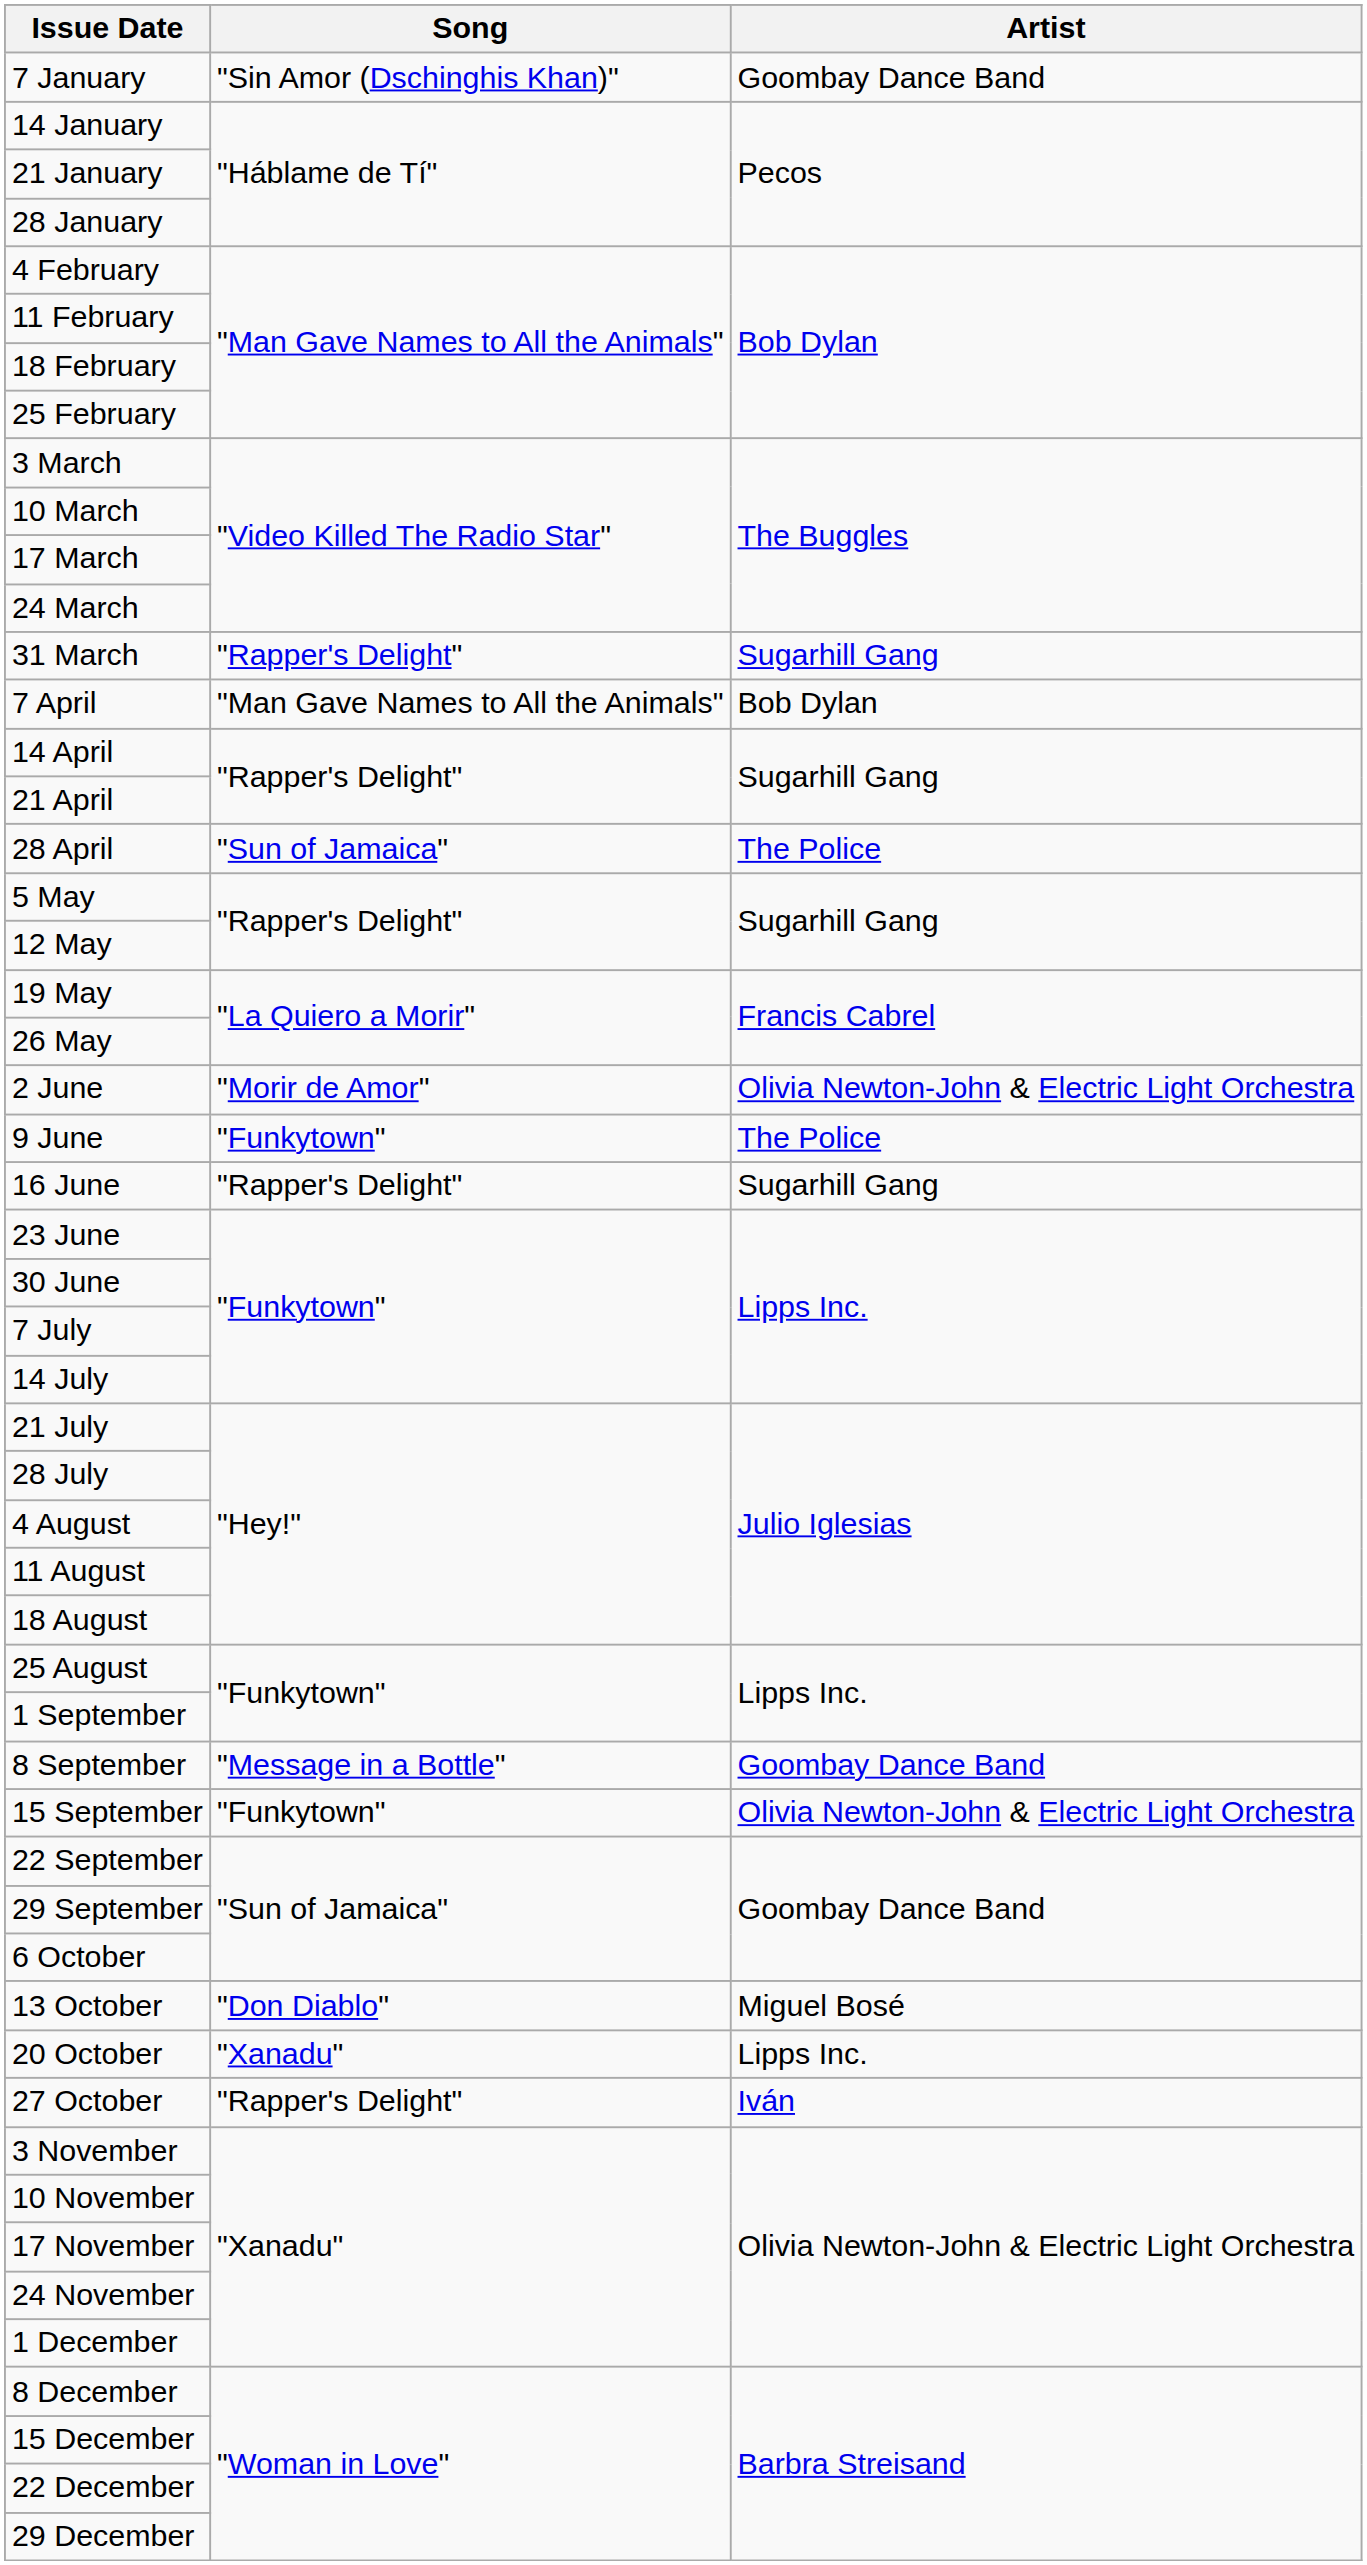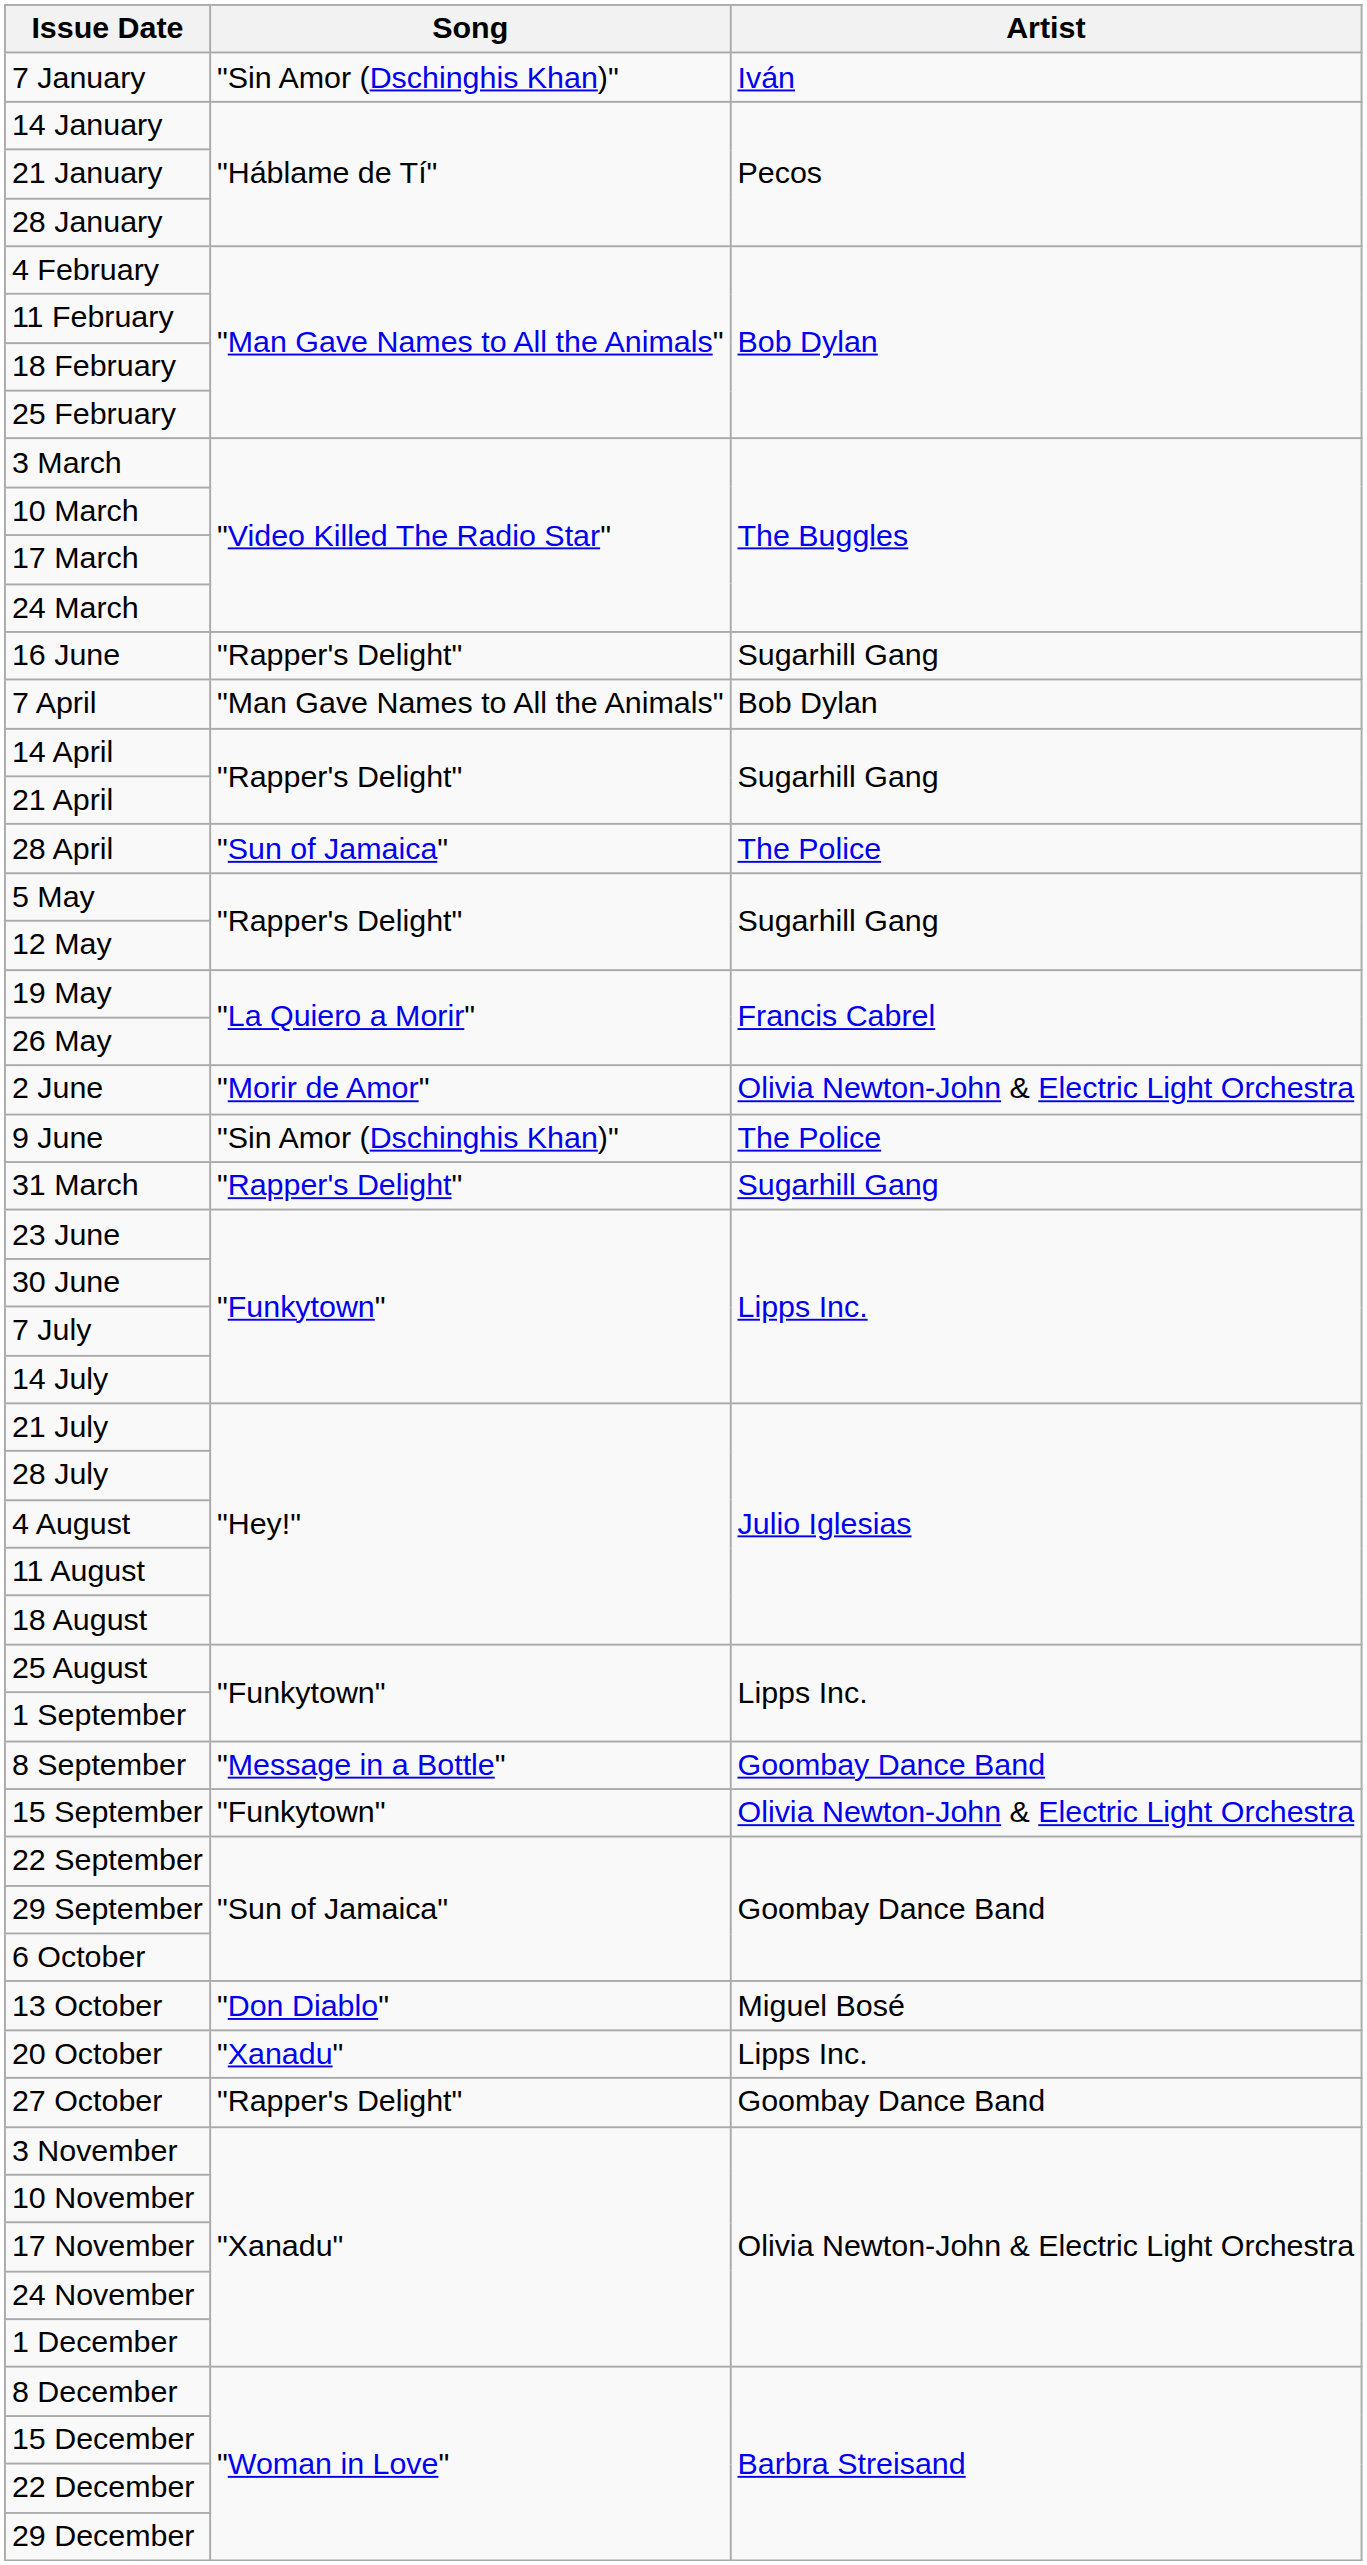 <table class="wikitable">
 <tr>
 <th>Issue Date</th>
 <th>Song</th>
 <th>Artist</th>
 </tr>
 <tr>
 <td>7 January</td>
 <td>"Sin Amor (<a href='#'>Dschinghis Khan</a>)"</td>
-<td>Goombay Dance Band</td>
+<td><a href='#'>Iván</a></td>
 </tr>
 <tr>
 <td>14 January</td>
 <td rowspan=3>"Háblame de Tí"</td>
 <td rowspan=3>Pecos</td>
 </tr>
 <tr>
 <td>21 January</td>
 </tr>
 <tr>
 <td>28 January</td>
 </tr>
 <tr>
 <td>4 February</td>
 <td rowspan=4>"<a href='#'>Man Gave Names to All the Animals</a>"</td>
 <td rowspan=4><a href='#'>Bob Dylan</a></td>
 </tr>
 <tr>
 <td>11 February</td>
 </tr>
 <tr>
 <td>18 February</td>
 </tr>
 <tr>
 <td>25 February</td>
 </tr>
 <tr>
 <td>3 March</td>
 <td rowspan=4>"<a href='#'>Video Killed The Radio Star</a>"</td>
 <td rowspan=4><a href='#'>The Buggles</a></td>
 </tr>
 <tr>
 <td>10 March</td>
 </tr>
 <tr>
 <td>17 March</td>
 </tr>
 <tr>
 <td>24 March</td>
 </tr>
 <tr>
-<td>31 March</td>
-<td>"<a href='#'>Rapper's Delight</a>"</td>
-<td><a href='#'>Sugarhill Gang</a></td>
+<td>16 June</td>
+<td>"Rapper's Delight"</td>
+<td>Sugarhill Gang</td>
 </tr>
 <tr>
 <td>7 April</td>
 <td>"Man Gave Names to All the Animals"</td>
 <td>Bob Dylan</td>
 </tr>
 <tr>
 <td>14 April</td>
 <td rowspan=2>"Rapper's Delight"</td>
 <td rowspan=2>Sugarhill Gang</td>
 </tr>
 <tr>
 <td>21 April</td>
 </tr>
 <tr>
 <td>28 April</td>
 <td>"<a href='#'>Sun of Jamaica</a>"</td>
 <td><a href='#'>The Police</a></td>
 </tr>
 <tr>
 <td>5 May</td>
 <td rowspan=2>"Rapper's Delight"</td>
 <td rowspan=2>Sugarhill Gang</td>
 </tr>
 <tr>
 <td>12 May</td>
 </tr>
 <tr>
 <td>19 May</td>
 <td rowspan=2>"<a href='#'>La Quiero a Morir</a>"</td>
 <td rowspan=2><a href='#'>Francis Cabrel</a></td>
 </tr>
 <tr>
 <td>26 May</td>
 </tr>
 <tr>
 <td>2 June</td>
 <td>"<a href='#'>Morir de Amor</a>"</td>
 <td><a href='#'>Olivia Newton-John</a> & <a href='#'>Electric Light Orchestra</a></td>
 </tr>
 <tr>
 <td>9 June</td>
-<td>"<a href='#'>Funkytown</a>"</td>
+<td>"Sin Amor (<a href='#'>Dschinghis Khan</a>)"</td>
 <td><a href='#'>The Police</a></td>
 </tr>
 <tr>
-<td>16 June</td>
-<td>"Rapper's Delight"</td>
-<td>Sugarhill Gang</td>
+<td>31 March</td>
+<td>"<a href='#'>Rapper's Delight</a>"</td>
+<td><a href='#'>Sugarhill Gang</a></td>
 </tr>
 <tr>
 <td>23 June</td>
 <td rowspan=4>"<a href='#'>Funkytown</a>"</td>
 <td rowspan=4><a href='#'>Lipps Inc.</a></td>
 </tr>
 <tr>
 <td>30 June</td>
 </tr>
 <tr>
 <td>7 July</td>
 </tr>
 <tr>
 <td>14 July</td>
 </tr>
 <tr>
 <td>21 July</td>
 <td rowspan=5>"Hey!"</td>
 <td rowspan=5><a href='#'>Julio Iglesias</a></td>
 </tr>
 <tr>
 <td>28 July</td>
 </tr>
 <tr>
 <td>4 August</td>
 </tr>
 <tr>
 <td>11 August</td>
 </tr>
 <tr>
 <td>18 August</td>
 </tr>
 <tr>
 <td>25 August</td>
 <td rowspan=2>"Funkytown"</td>
 <td rowspan=2>Lipps Inc.</td>
 </tr>
 <tr>
 <td>1 September</td>
 </tr>
 <tr>
 <td>8 September</td>
 <td>"<a href='#'>Message in a Bottle</a>"</td>
 <td><a href='#'>Goombay Dance Band</a></td>
 </tr>
 <tr>
 <td>15 September</td>
 <td>"Funkytown"</td>
 <td><a href='#'>Olivia Newton-John</a> & <a href='#'>Electric Light Orchestra</a></td>
 </tr>
 <tr>
 <td>22 September</td>
 <td rowspan=3>"Sun of Jamaica"</td>
 <td rowspan=3>Goombay Dance Band</td>
 </tr>
 <tr>
 <td>29 September</td>
 </tr>
 <tr>
 <td>6 October</td>
 </tr>
 <tr>
 <td>13 October</td>
 <td>"<a href='#'>Don Diablo</a>"</td>
 <td>Miguel Bosé</td>
 </tr>
 <tr>
 <td>20 October</td>
 <td>"<a href='#'>Xanadu</a>"</td>
 <td>Lipps Inc.</td>
 </tr>
 <tr>
 <td>27 October</td>
 <td>"Rapper's Delight"</td>
-<td><a href='#'>Iván</a></td>
+<td>Goombay Dance Band</td>
 </tr>
 <tr>
 <td>3 November</td>
 <td rowspan=5>"Xanadu"</td>
 <td rowspan=5>Olivia Newton-John & Electric Light Orchestra</td>
 </tr>
 <tr>
 <td>10 November</td>
 </tr>
 <tr>
 <td>17 November</td>
 </tr>
 <tr>
 <td>24 November</td>
 </tr>
 <tr>
 <td>1 December</td>
 </tr>
 <tr>
 <td>8 December</td>
 <td rowspan=4>"<a href='#'>Woman in Love</a>"</td>
 <td rowspan=4><a href='#'>Barbra Streisand</a></td>
 </tr>
 <tr>
 <td>15 December</td>
 </tr>
 <tr>
 <td>22 December</td>
 </tr>
 <tr>
 <td>29 December</td>
 </tr>
 </table>
